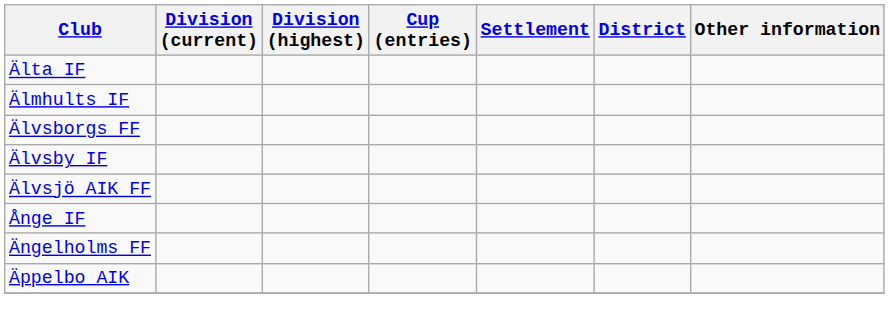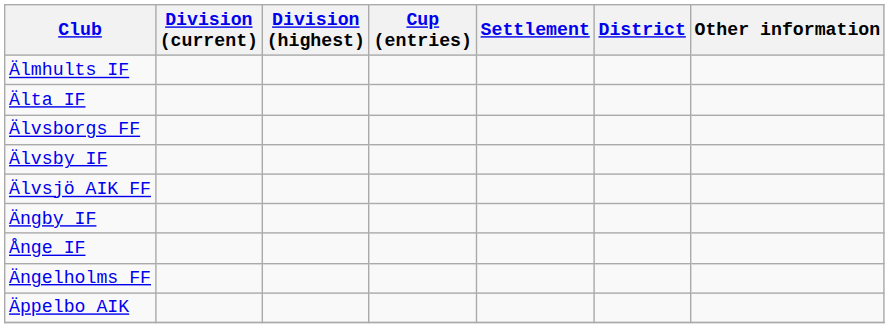 <table class="wikitable" style="text-align:left">
 <tr>
 <th style= width="180px"><a href='#'>Club</a></th>
 <th style= width="80px"><a href='#'>Division</a><br> (current)</th>
 <th style= width="80px"><a href='#'>Division</a><br> (highest)</th>
 <th style= width="60px"><a href='#'>Cup</a><br> (entries)</th>
 <th style= width="110px"><a href='#'>Settlement</a></th>
 <th style= width="110px"><a href='#'>District</a></th>
 <th style= width="230px">Other information</th>
 </tr>
 <tr>
-<td><a href='#'>Älta IF</a></td>
+<td><a href='#'>Älmhults IF</a></td>
 <td></td>
 <td></td>
 <td></td>
 <td></td>
 <td></td>
 <td></td>
 </tr>
 <tr>
-<td><a href='#'>Älmhults IF</a></td>
+<td><a href='#'>Älta IF</a></td>
 <td></td>
 <td></td>
 <td></td>
 <td></td>
 <td></td>
 <td></td>
 </tr>
 <tr>
 <td><a href='#'>Älvsborgs FF</a></td>
 <td></td>
 <td></td>
 <td></td>
 <td></td>
 <td></td>
 <td></td>
 </tr>
 <tr>
 <td><a href='#'>Älvsby IF</a></td>
 <td></td>
 <td></td>
 <td></td>
 <td></td>
 <td></td>
 <td></td>
 </tr>
 <tr>
 <td><a href='#'>Älvsjö AIK FF</a></td>
+<td></td>
+<td></td>
+<td></td>
+<td></td>
+<td></td>
+<td></td>
+</tr>
+<tr>
+<td><a href='#'>Ängby IF</a></td>
 <td></td>
 <td></td>
 <td></td>
 <td></td>
 <td></td>
 <td></td>
 </tr>
 <tr>
 <td><a href='#'>Ånge IF</a></td>
 <td></td>
 <td></td>
 <td></td>
 <td></td>
 <td></td>
 <td></td>
 </tr>
 <tr>
 <td><a href='#'>Ängelholms FF</a></td>
 <td></td>
 <td></td>
 <td></td>
 <td></td>
 <td></td>
 <td></td>
 </tr>
 <tr>
 <td><a href='#'>Äppelbo AIK</a></td>
 <td></td>
 <td></td>
 <td></td>
 <td></td>
 <td></td>
 <td></td>
 </tr>
 <tr>
 </tr>
 </table>
